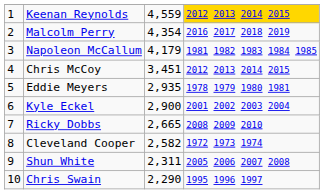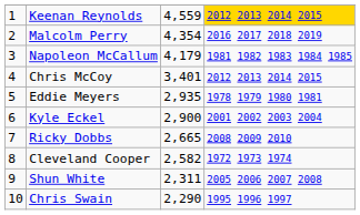 <table class="wikitable">
 <tr>
 </tr>
 <tr>
 <td>1</td>
 <td><a href='#'>Keenan Reynolds</a></td>
 <td>4,559</td>
 <td style="background: gold; font-size:80%;"><a href='#'>2012</a> <a href='#'>2013</a> <a href='#'>2014</a> <a href='#'>2015</a></td>
 </tr>
 <tr>
 <td>2</td>
 <td><a href='#'>Malcolm Perry</a></td>
 <td>4,354</td>
 <td style="font-size:80%;"><a href='#'>2016</a> <a href='#'>2017</a> <a href='#'>2018</a> <a href='#'>2019</a></td>
 </tr>
 <tr>
 <td>3</td>
 <td><a href='#'>Napoleon McCallum</a></td>
 <td>4,179</td>
 <td style="font-size:80%;"><a href='#'>1981</a> <a href='#'>1982</a> <a href='#'>1983</a> <a href='#'>1984</a> <a href='#'>1985</a></td>
 </tr>
 <tr>
 <td>4</td>
 <td>Chris McCoy</td>
-<td>3,451</td>
+<td>3,401</td>
 <td style="font-size:80%;"><a href='#'>2012</a> <a href='#'>2013</a> <a href='#'>2014</a> <a href='#'>2015</a></td>
 </tr>
 <tr>
 <td>5</td>
 <td>Eddie Meyers</td>
 <td>2,935</td>
 <td style="font-size:80%;"><a href='#'>1978</a> <a href='#'>1979</a> <a href='#'>1980</a> <a href='#'>1981</a></td>
 </tr>
 <tr>
 <td>6</td>
 <td><a href='#'>Kyle Eckel</a></td>
 <td>2,900</td>
 <td style="font-size:80%;"><a href='#'>2001</a> <a href='#'>2002</a> <a href='#'>2003</a> <a href='#'>2004</a></td>
 </tr>
 <tr>
 <td>7</td>
 <td><a href='#'>Ricky Dobbs</a></td>
 <td>2,665</td>
 <td style="font-size:80%;"><a href='#'>2008</a> <a href='#'>2009</a> <a href='#'>2010</a></td>
 </tr>
 <tr>
 <td>8</td>
 <td>Cleveland Cooper</td>
 <td>2,582</td>
 <td style="font-size:80%;"><a href='#'>1972</a> <a href='#'>1973</a> <a href='#'>1974</a></td>
 </tr>
 <tr>
 <td>9</td>
 <td><a href='#'>Shun White</a></td>
 <td>2,311</td>
 <td style="font-size:80%;"><a href='#'>2005</a> <a href='#'>2006</a> <a href='#'>2007</a> <a href='#'>2008</a></td>
 </tr>
 <tr>
 <td>10</td>
 <td><a href='#'>Chris Swain</a></td>
 <td>2,290</td>
 <td style="font-size:80%;"><a href='#'>1995</a> <a href='#'>1996</a> <a href='#'>1997</a></td>
 </tr>
 </table>
